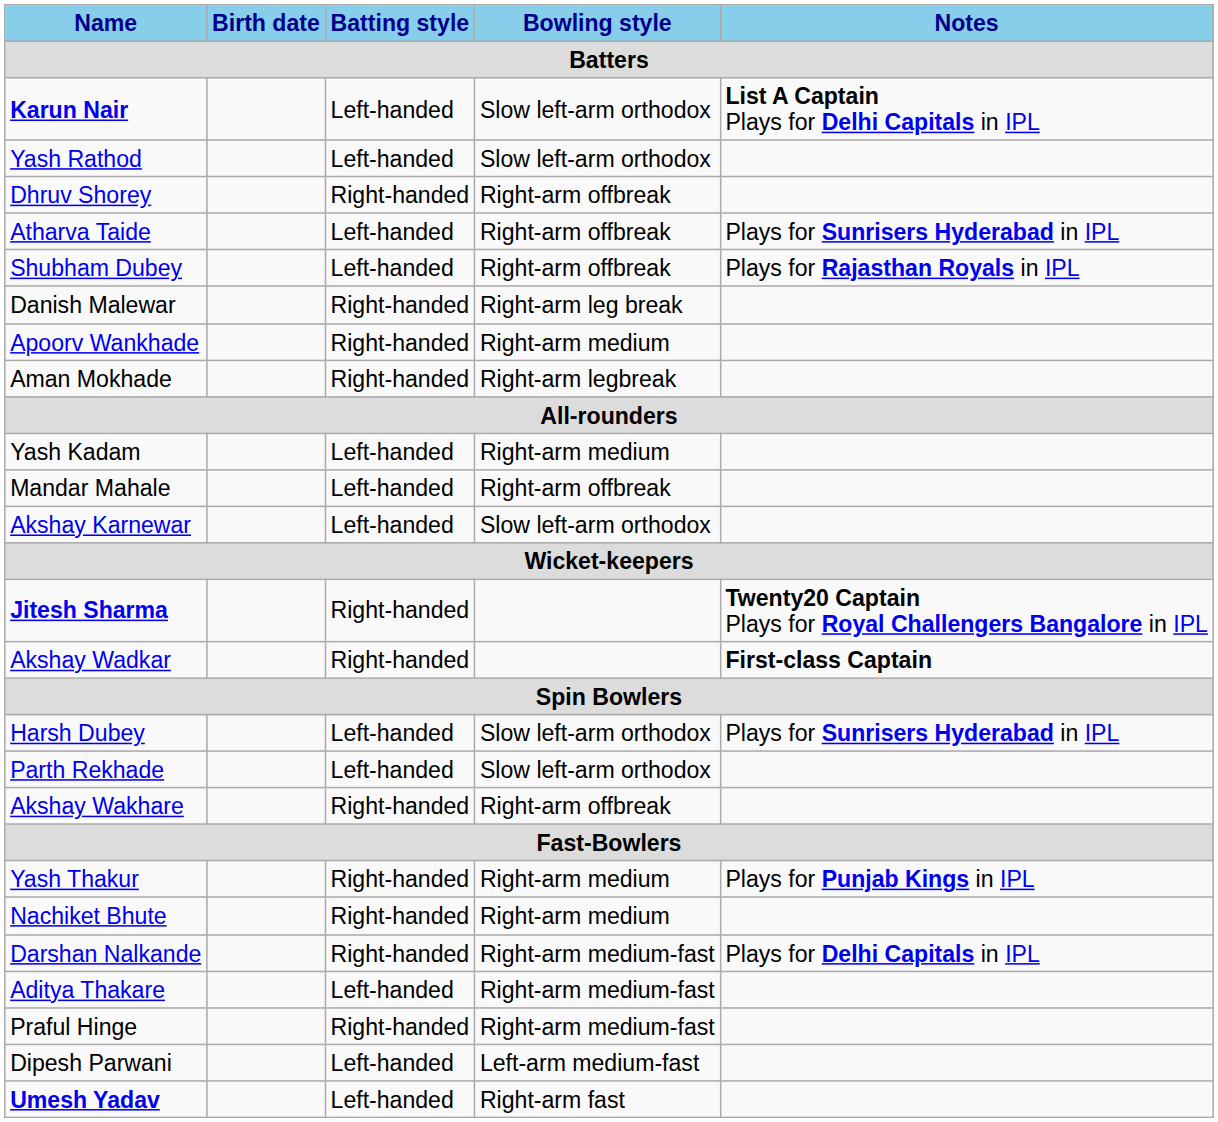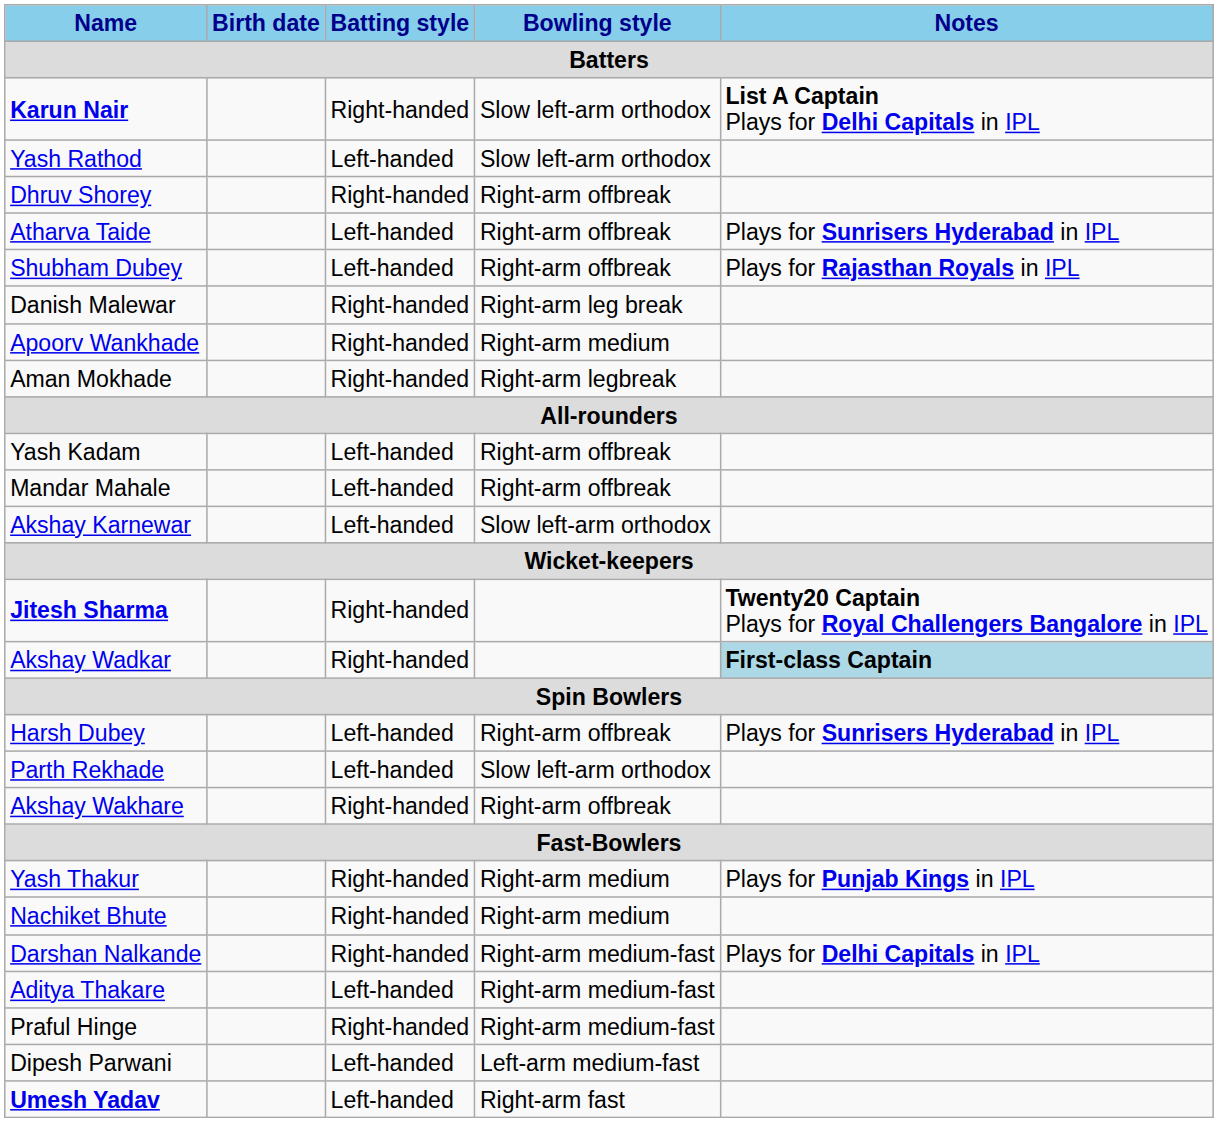 <table class="wikitable sortable" style="font-size:95%;">
 <tr>
 <th style="background: skyblue; color:darkblue" align=center>Name</th>
 <th style="background: skyblue; color:darkblue" align=center>Birth date</th>
 <th style="background: skyblue; color:darkblue" align=center>Batting style</th>
 <th style="background: skyblue; color:darkblue" align=center>Bowling style</th>
 <th style="background: skyblue; color:darkblue" align=center>Notes</th>
 </tr>
 <tr>
 <th colspan="5" style="background: #DCDCDC" align="center">Batters</th>
 </tr>
 <tr>
 <td><strong><a href='#'>Karun Nair</a></strong></td>
 <td></td>
-<td>Left-handed</td>
+<td>Right-handed</td>
 <td>Slow left-arm orthodox</td>
 <td><strong>List A Captain</strong> <br> Plays for <strong><a href='#'>Delhi Capitals</a></strong> in <a href='#'>IPL</a></td>
 </tr>
 <tr>
 <td><a href='#'>Yash Rathod</a></td>
 <td></td>
 <td>Left-handed</td>
 <td>Slow left-arm orthodox</td>
 <td></td>
 </tr>
 <tr>
 <td><a href='#'>Dhruv Shorey</a></td>
 <td></td>
 <td>Right-handed</td>
 <td>Right-arm offbreak</td>
 <td></td>
 </tr>
 <tr>
 <td><a href='#'>Atharva Taide</a></td>
 <td></td>
 <td>Left-handed</td>
 <td>Right-arm offbreak</td>
 <td>Plays for <strong><a href='#'>Sunrisers Hyderabad</a></strong> in <a href='#'>IPL</a></td>
 </tr>
 <tr>
 <td><a href='#'>Shubham Dubey</a></td>
 <td></td>
 <td>Left-handed</td>
 <td>Right-arm offbreak</td>
 <td>Plays for <strong><a href='#'>Rajasthan Royals</a></strong> in <a href='#'>IPL</a></td>
 </tr>
 <tr>
 <td>Danish Malewar</td>
 <td></td>
 <td>Right-handed</td>
 <td>Right-arm leg break</td>
 <td></td>
 </tr>
 <tr>
 <td><a href='#'>Apoorv Wankhade</a></td>
 <td></td>
 <td>Right-handed</td>
 <td>Right-arm medium</td>
 <td></td>
 </tr>
 <tr>
 <td>Aman Mokhade</td>
 <td></td>
 <td>Right-handed</td>
 <td>Right-arm legbreak</td>
 <td></td>
 </tr>
 <tr>
 <th colspan="5" style="background: #DCDCDC" align="center">All-rounders</th>
 </tr>
 <tr>
 <td>Yash Kadam</td>
 <td></td>
 <td>Left-handed</td>
-<td>Right-arm medium</td>
+<td>Right-arm offbreak</td>
 <td></td>
 </tr>
 <tr>
 <td>Mandar Mahale</td>
 <td></td>
 <td>Left-handed</td>
 <td>Right-arm offbreak</td>
 <td></td>
 </tr>
 <tr>
 <td><a href='#'>Akshay Karnewar</a></td>
 <td></td>
 <td>Left-handed</td>
 <td>Slow left-arm orthodox</td>
 <td></td>
 </tr>
 <tr>
 <th colspan="5" style="background: #DCDCDC" align="center">Wicket-keepers</th>
 </tr>
 <tr>
 <td><strong><a href='#'>Jitesh Sharma</a></strong></td>
 <td></td>
 <td>Right-handed</td>
 <td></td>
 <td><strong>Twenty20 Captain</strong> <br> Plays for <strong><a href='#'>Royal Challengers Bangalore</a></strong> in <a href='#'>IPL</a></td>
 </tr>
 <tr>
 <td><a href='#'>Akshay Wadkar</a></td>
 <td></td>
 <td>Right-handed</td>
 <td></td>
-<td><strong>First-class Captain</strong></td>
+<td style="background: lightblue;"><strong>First-class Captain</strong></td>
 </tr>
 <tr>
 <th colspan="5" style="background: #DCDCDC" align="center">Spin Bowlers</th>
 </tr>
 <tr>
 <td><a href='#'>Harsh Dubey</a></td>
 <td></td>
 <td>Left-handed</td>
-<td>Slow left-arm orthodox</td>
+<td>Right-arm offbreak</td>
 <td>Plays for <strong><a href='#'>Sunrisers Hyderabad</a></strong> in <a href='#'>IPL</a></td>
 </tr>
 <tr>
 <td><a href='#'>Parth Rekhade</a></td>
 <td></td>
 <td>Left-handed</td>
 <td>Slow left-arm orthodox</td>
 <td></td>
 </tr>
 <tr>
 <td><a href='#'>Akshay Wakhare</a></td>
 <td></td>
 <td>Right-handed</td>
 <td>Right-arm offbreak</td>
 <td></td>
 </tr>
 <tr>
 <th colspan="5" style="background: #DCDCDC" align="center">Fast-Bowlers</th>
 </tr>
 <tr>
 <td><a href='#'>Yash Thakur</a></td>
 <td></td>
 <td>Right-handed</td>
 <td>Right-arm medium</td>
 <td>Plays for <strong><a href='#'>Punjab Kings</a></strong> in <a href='#'>IPL</a></td>
 </tr>
 <tr>
 <td><a href='#'>Nachiket Bhute</a></td>
 <td></td>
 <td>Right-handed</td>
 <td>Right-arm medium</td>
 <td></td>
 </tr>
 <tr>
 <td><a href='#'>Darshan Nalkande</a></td>
 <td></td>
 <td>Right-handed</td>
 <td>Right-arm medium-fast</td>
 <td>Plays for <strong><a href='#'>Delhi Capitals</a></strong> in <a href='#'>IPL</a></td>
 </tr>
 <tr>
 <td><a href='#'>Aditya Thakare</a></td>
 <td></td>
 <td>Left-handed</td>
 <td>Right-arm medium-fast</td>
 <td></td>
 </tr>
 <tr>
 <td>Praful Hinge</td>
 <td></td>
 <td>Right-handed</td>
 <td>Right-arm medium-fast</td>
 <td></td>
 </tr>
 <tr>
 <td>Dipesh Parwani</td>
 <td></td>
 <td>Left-handed</td>
 <td>Left-arm medium-fast</td>
 <td></td>
 </tr>
 <tr>
 <td><strong><a href='#'>Umesh Yadav</a></strong></td>
 <td></td>
 <td>Left-handed</td>
 <td>Right-arm fast</td>
 <td></td>
 </tr>
 </table>
